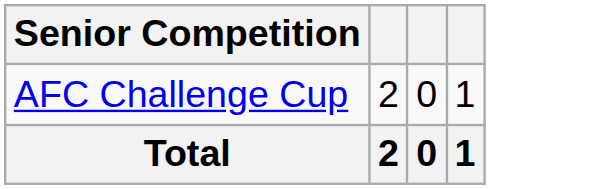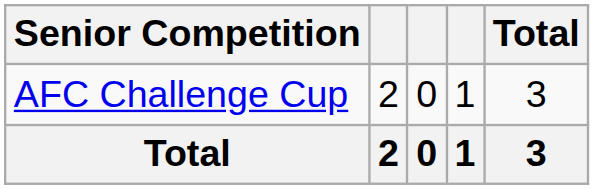 <table class="wikitable" style="text-align: center;">
 <tr>
 <th>Senior Competition</th>
 <th></th>
 <th></th>
 <th></th>
+<th>Total</th>
 </tr>
 <tr>
 <td align=left><a href='#'>AFC Challenge Cup</a></td>
 <td>2</td>
 <td>0</td>
 <td>1</td>
+<td>3</td>
 </tr>
 <tr>
 <th>Total</th>
 <th>2</th>
 <th>0</th>
 <th>1</th>
+<th>3</th>
 </tr>
 </table>
